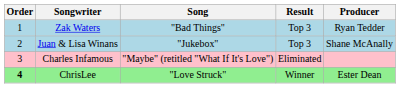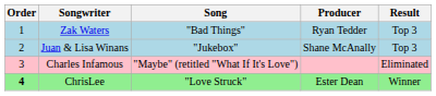 <table class="wikitable plainrowheaders" style="text-align:center">
 <tr>
 <th style="row">Order</th>
 <th style="row">Songwriter</th>
 <th style="row">Song</th>
+<th style="row">Producer</th>
 <th style="row">Result</th>
-<th style="row">Producer</th>
 </tr>
 <tr style="background:lightblue;">
 <td>1</td>
 <td><a href='#'>Zak Waters</a></td>
 <td>"Bad Things"</td>
+<td>Ryan Tedder</td>
 <td>Top 3</td>
-<td>Ryan Tedder</td>
 </tr>
 <tr style="background:lightblue;">
 <td>2</td>
 <td><a href='#'>Juan</a> & Lisa Winans</td>
 <td>"Jukebox"</td>
+<td>Shane McAnally</td>
 <td>Top 3</td>
-<td>Shane McAnally</td>
 </tr>
 <tr style="background:pink;">
 <td>3</td>
 <td>Charles Infamous</td>
 <td>"Maybe" (retitled "What If It's Love")</td>
+<td></td>
 <td>Eliminated</td>
-<td></td>
 </tr>
 <tr style="background:lightgreen;">
 <td><strong>4</strong></td>
 <td>ChrisLee</td>
 <td>"Love Struck"</td>
+<td>Ester Dean</td>
 <td>Winner</td>
-<td>Ester Dean</td>
 </tr>
 </table>
